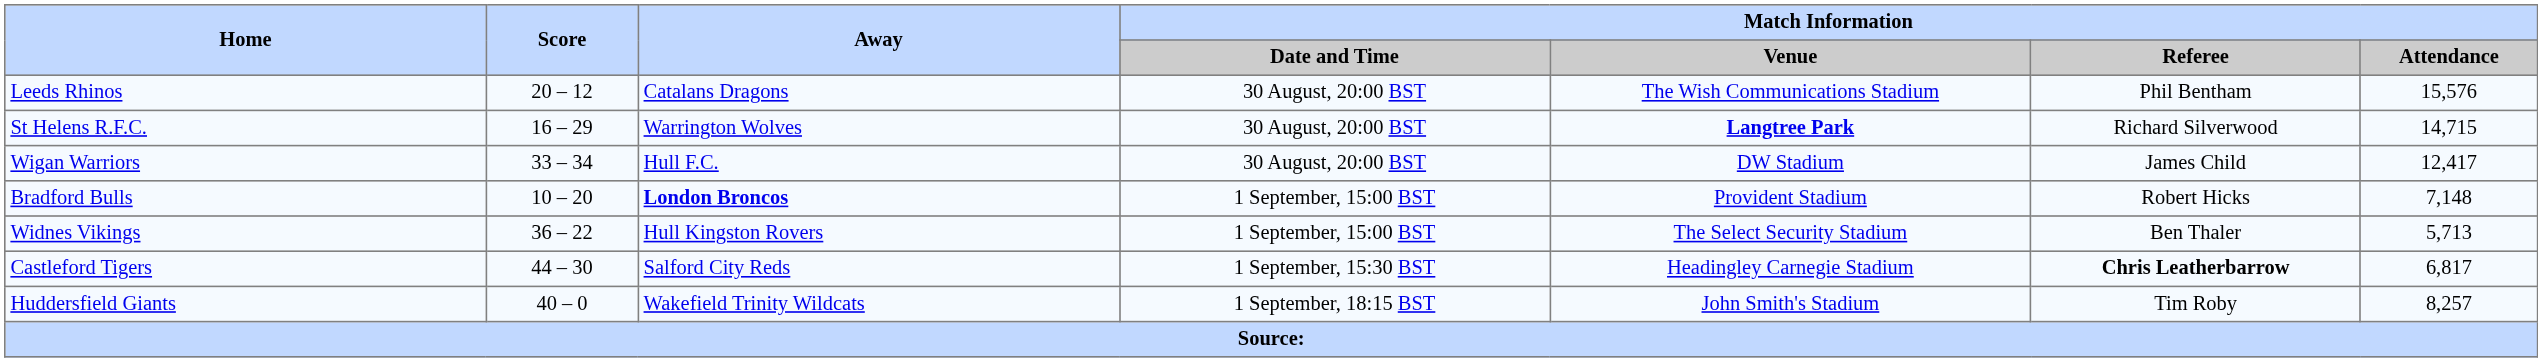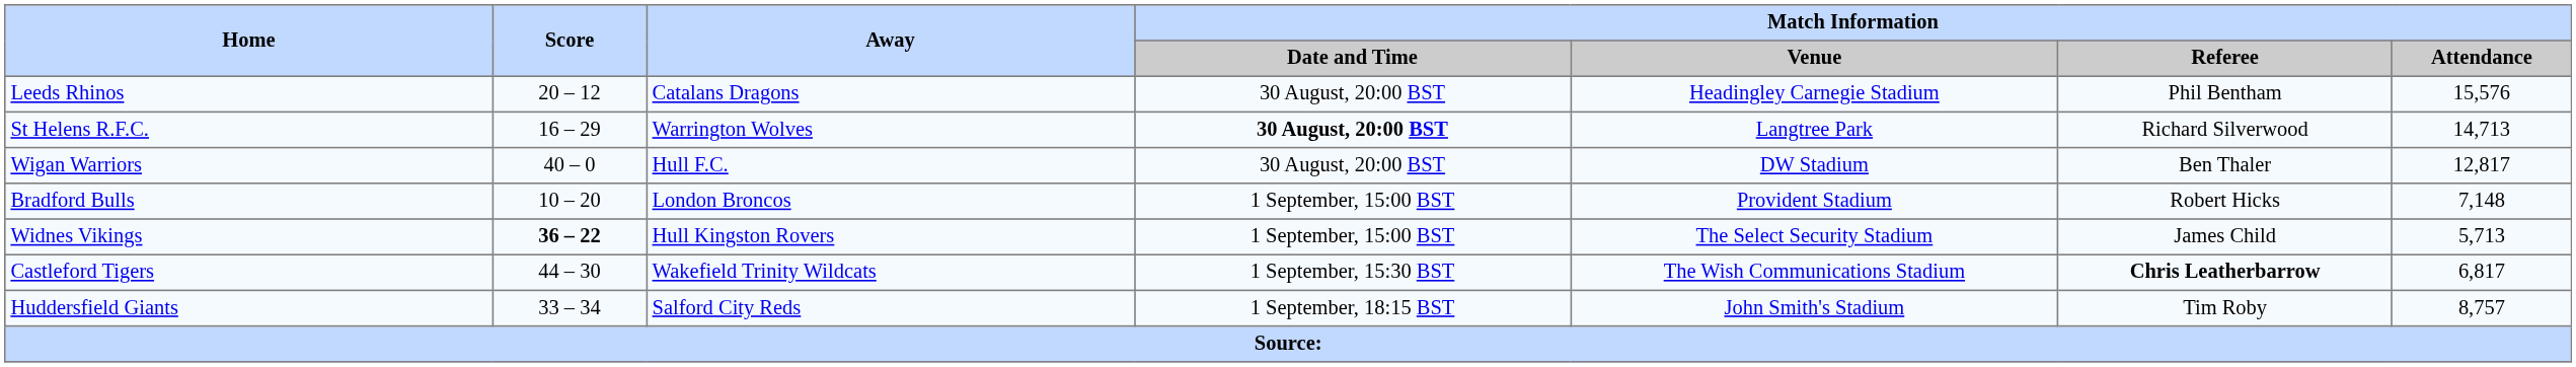 <table border=1 style="border-collapse:collapse; font-size:80%; text-align:center;" cellpadding=3 cellspacing=0 width=100%>
 <tr bgcolor=#C1D8FF>
 <th rowspan=2 width=19%>Home</th>
 <th rowspan=2 width=6%>Score</th>
 <th rowspan=2 width=19%>Away</th>
 <th colspan=6>Match Information</th>
 </tr>
 <tr bgcolor=#CCCCCC>
 <th width=17%>Date and Time</th>
 <th width=19%>Venue</th>
 <th width=13%>Referee</th>
 <th width=7%>Attendance</th>
 </tr>
 <tr bgcolor=#F5FAFF>
 <td align=left> <a href='#'>Leeds Rhinos</a></td>
 <td>20 – 12</td>
 <td align=left> <a href='#'>Catalans Dragons</a></td>
 <td>30 August, 20:00 <a href='#'>BST</a></td>
-<td><a href='#'>The Wish Communications Stadium</a></td>
+<td><a href='#'>Headingley Carnegie Stadium</a></td>
 <td>Phil Bentham</td>
 <td>15,576</td>
 </tr>
 <tr bgcolor=#F5FAFF>
 <td align=left> <a href='#'>St Helens R.F.C.</a></td>
 <td>16 – 29</td>
 <td align=left> <a href='#'>Warrington Wolves</a></td>
-<td>30 August, 20:00 <a href='#'>BST</a></td>
-<td><strong><a href='#'>Langtree Park</a></strong></td>
+<td><strong>30 August, 20:00 <a href='#'>BST</a></strong></td>
+<td><a href='#'>Langtree Park</a></td>
 <td>Richard Silverwood</td>
-<td>14,715</td>
+<td>14,713</td>
 </tr>
 <tr bgcolor=#F5FAFF>
 <td align=left> <a href='#'>Wigan Warriors</a></td>
-<td>33 – 34</td>
+<td>40 – 0</td>
 <td align=left> <a href='#'>Hull F.C.</a></td>
 <td>30 August, 20:00 <a href='#'>BST</a></td>
 <td><a href='#'>DW Stadium</a></td>
-<td>James Child</td>
-<td>12,417</td>
+<td>Ben Thaler</td>
+<td>12,817</td>
 </tr>
 <tr bgcolor=#F5FAFF>
 <td align=left> <a href='#'>Bradford Bulls</a></td>
 <td>10 – 20</td>
-<td align=left><strong> <a href='#'>London Broncos</a></strong></td>
+<td align=left> <a href='#'>London Broncos</a></td>
 <td>1 September, 15:00 <a href='#'>BST</a></td>
 <td><a href='#'>Provident Stadium</a></td>
 <td>Robert Hicks</td>
 <td>7,148</td>
 </tr>
 <tr bgcolor=#F5FAFF>
 <td align=left> <a href='#'>Widnes Vikings</a></td>
-<td>36 – 22</td>
+<td><strong>36 – 22</strong></td>
 <td align=left> <a href='#'>Hull Kingston Rovers</a></td>
 <td>1 September, 15:00 <a href='#'>BST</a></td>
 <td><a href='#'>The Select Security Stadium</a></td>
-<td>Ben Thaler</td>
+<td>James Child</td>
 <td>5,713</td>
 </tr>
 <tr bgcolor=#F5FAFF>
 <td align=left> <a href='#'>Castleford Tigers</a></td>
 <td>44 – 30</td>
-<td align=left> <a href='#'>Salford City Reds</a></td>
+<td align=left> <a href='#'>Wakefield Trinity Wildcats</a></td>
 <td>1 September, 15:30 <a href='#'>BST</a></td>
-<td><a href='#'>Headingley Carnegie Stadium</a></td>
+<td><a href='#'>The Wish Communications Stadium</a></td>
 <td><strong>Chris Leatherbarrow</strong></td>
 <td>6,817</td>
 </tr>
 <tr bgcolor=#F5FAFF>
 <td align=left> <a href='#'>Huddersfield Giants</a></td>
-<td>40 – 0</td>
-<td align=left> <a href='#'>Wakefield Trinity Wildcats</a></td>
+<td>33 – 34</td>
+<td align=left> <a href='#'>Salford City Reds</a></td>
 <td>1 September, 18:15 <a href='#'>BST</a></td>
 <td><a href='#'>John Smith's Stadium</a></td>
 <td>Tim Roby</td>
-<td>8,257</td>
+<td>8,757</td>
 </tr>
 <tr bgcolor=#C1D8FF>
 <th colspan=12>Source:</th>
 </tr>
 </table>
